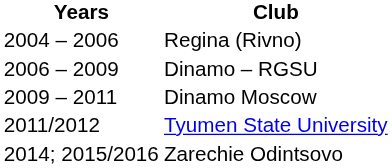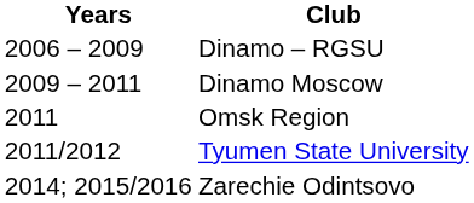 <table>
 <tr>
 <th>Years</th>
 <th>Club</th>
-</tr>
-<tr>
-<td>2004 – 2006</td>
-<td>Regina (Rivno)</td>
 </tr>
 <tr>
 <td>2006 – 2009</td>
 <td>Dinamo – RGSU</td>
 </tr>
 <tr>
 <td>2009 – 2011</td>
 <td>Dinamo Moscow</td>
 </tr>
 <tr>
+<td>2011</td>
+<td>Omsk Region</td>
+</tr>
+<tr>
 <td>2011/2012</td>
 <td><a href='#'>Tyumen State University</a></td>
 </tr>
 <tr>
 <td>2014; 2015/2016</td>
 <td>Zarechie Odintsovo</td>
 </tr>
 </table>
